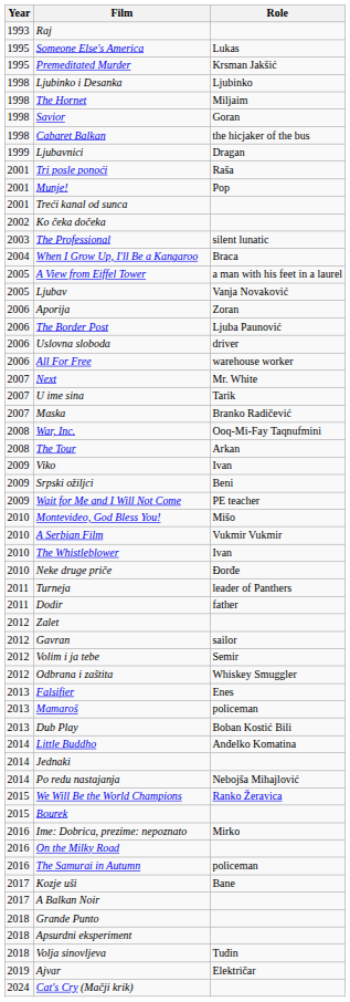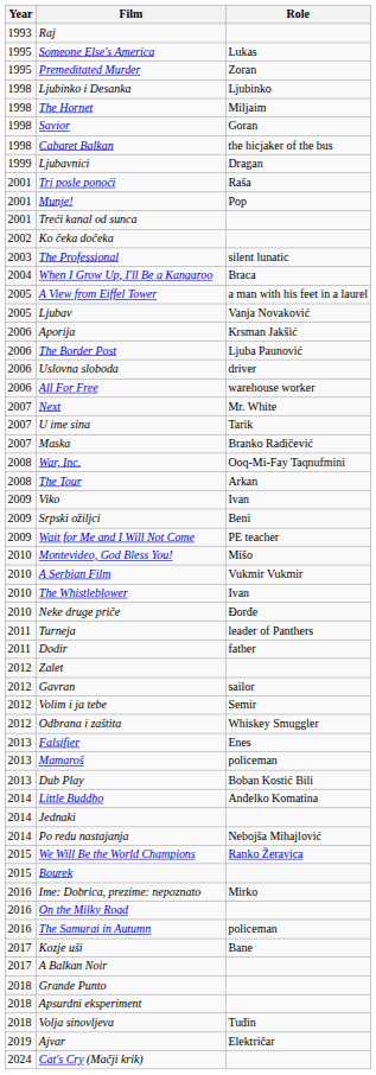 <table class="wikitable" style="margin-right: 0;">
 <tr>
 <th style="width:35px;">Year</th>
 <th style="width:250px;">Film</th>
 <th>Role</th>
 </tr>
 <tr>
 <td>1993</td>
 <td><em>Raj</em></td>
 <td></td>
 </tr>
 <tr>
 <td>1995</td>
 <td><em><a href='#'>Someone Else's America</a></em></td>
 <td>Lukas</td>
 </tr>
 <tr>
 <td>1995</td>
 <td><em><a href='#'>Premeditated Murder</a></em></td>
-<td>Krsman Jakšić</td>
+<td>Zoran</td>
 </tr>
 <tr>
 <td>1998</td>
 <td><em>Ljubinko i Desanka</em></td>
 <td>Ljubinko</td>
 </tr>
 <tr>
 <td>1998</td>
 <td><em><a href='#'>The Hornet</a></em></td>
 <td>Miljaim</td>
 </tr>
 <tr>
 <td>1998</td>
 <td><em><a href='#'>Savior</a></em></td>
 <td>Goran</td>
 </tr>
 <tr>
 <td>1998</td>
 <td><em><a href='#'>Cabaret Balkan</a></em></td>
 <td>the hicjaker of the bus</td>
 </tr>
 <tr>
 <td>1999</td>
 <td><em>Ljubavnici</em></td>
 <td>Dragan</td>
 </tr>
 <tr>
 <td>2001</td>
 <td><em><a href='#'>Tri posle ponoći</a></em></td>
 <td>Raša</td>
 </tr>
 <tr>
 <td>2001</td>
 <td><em><a href='#'>Munje!</a></em></td>
 <td>Pop</td>
 </tr>
 <tr>
 <td>2001</td>
 <td><em>Treći kanal od sunca</em></td>
 <td></td>
 </tr>
 <tr>
 <td>2002</td>
 <td><em>Ko čeka dočeka</em></td>
 <td></td>
 </tr>
 <tr>
 <td>2003</td>
 <td><em><a href='#'>The Professional</a></em></td>
 <td>silent lunatic</td>
 </tr>
 <tr>
 <td>2004</td>
 <td><em><a href='#'>When I Grow Up, I'll Be a Kangaroo</a></em></td>
 <td>Braca</td>
 </tr>
 <tr>
 <td>2005</td>
 <td><em><a href='#'>A View from Eiffel Tower</a></em></td>
 <td>a man with his feet in a laurel</td>
 </tr>
 <tr>
 <td>2005</td>
 <td><em>Ljubav</em></td>
 <td>Vanja Novaković</td>
 </tr>
 <tr>
 <td>2006</td>
 <td><em>Aporija</em></td>
-<td>Zoran</td>
+<td>Krsman Jakšić</td>
 </tr>
 <tr>
 <td>2006</td>
 <td><em><a href='#'>The Border Post</a></em></td>
 <td>Ljuba Paunović</td>
 </tr>
 <tr>
 <td>2006</td>
 <td><em>Uslovna sloboda</em></td>
 <td>driver</td>
 </tr>
 <tr>
 <td>2006</td>
 <td><em><a href='#'>All For Free</a></em></td>
 <td>warehouse worker</td>
 </tr>
 <tr>
 <td>2007</td>
 <td><em><a href='#'>Next</a></em></td>
 <td>Mr. White</td>
 </tr>
 <tr>
 <td>2007</td>
 <td><em>U ime sina</em></td>
 <td>Tarik</td>
 </tr>
 <tr>
 <td>2007</td>
 <td><em>Maska</em></td>
 <td>Branko Radičević</td>
 </tr>
 <tr>
 <td>2008</td>
 <td><em><a href='#'>War, Inc.</a></em></td>
 <td>Ooq-Mi-Fay Taqnufmini</td>
 </tr>
 <tr>
 <td>2008</td>
 <td><a href='#'><em>The Tour</em></a></td>
 <td>Arkan</td>
 </tr>
 <tr>
 <td>2009</td>
 <td><em>Viko</em></td>
 <td>Ivan</td>
 </tr>
 <tr>
 <td>2009</td>
 <td><em>Srpski ožiljci</em></td>
 <td>Beni</td>
 </tr>
 <tr>
 <td>2009</td>
 <td><em><a href='#'>Wait for Me and I Will Not Come</a></em></td>
 <td>PE teacher</td>
 </tr>
 <tr>
 <td>2010</td>
 <td><em><a href='#'>Montevideo, God Bless You!</a></em></td>
 <td>Mišo</td>
 </tr>
 <tr>
 <td>2010</td>
 <td><em><a href='#'>A Serbian Film</a></em></td>
 <td>Vukmir Vukmir</td>
 </tr>
 <tr>
 <td>2010</td>
 <td><em><a href='#'>The Whistleblower</a></em></td>
 <td>Ivan</td>
 </tr>
 <tr>
 <td>2010</td>
 <td><em>Neke druge priče</em></td>
 <td>Đorđe</td>
 </tr>
 <tr>
 <td>2011</td>
 <td><em>Turneja</em></td>
 <td>leader of Panthers</td>
 </tr>
 <tr>
 <td>2011</td>
 <td><em>Dodir</em></td>
 <td>father</td>
 </tr>
 <tr>
 <td>2012</td>
 <td><em>Zalet</em></td>
 <td></td>
 </tr>
 <tr>
 <td>2012</td>
 <td><em>Gavran</em></td>
 <td>sailor</td>
 </tr>
 <tr>
 <td>2012</td>
 <td><em>Volim i ja tebe</em></td>
 <td>Semir</td>
 </tr>
 <tr>
 <td>2012</td>
 <td><em>Odbrana i zaštita</em></td>
 <td>Whiskey Smuggler</td>
 </tr>
 <tr>
 <td>2013</td>
 <td><em><a href='#'>Falsifier</a></em></td>
 <td>Enes</td>
 </tr>
 <tr>
 <td>2013</td>
 <td><em><a href='#'>Mamaroš</a></em></td>
 <td>policeman</td>
 </tr>
 <tr>
 <td>2013</td>
 <td><em>Dub Play</em></td>
 <td>Boban Kostić Bili</td>
 </tr>
 <tr>
 <td>2014</td>
 <td><em><a href='#'>Little Buddho</a></em></td>
 <td>Anđelko Komatina</td>
 </tr>
 <tr>
 <td>2014</td>
 <td><em>Jednaki</em></td>
 <td></td>
 </tr>
 <tr>
 <td>2014</td>
 <td><em>Po redu nastajanja</em></td>
 <td>Nebojša Mihajlović</td>
 </tr>
 <tr>
 <td>2015</td>
 <td><em><a href='#'>We Will Be the World Champions</a></em></td>
 <td><a href='#'>Ranko Žeravica</a></td>
 </tr>
 <tr>
 <td>2015</td>
 <td><em><a href='#'>Bourek</a></em></td>
 <td></td>
 </tr>
 <tr>
 <td>2016</td>
 <td><em>Ime: Dobrica, prezime: nepoznato</em></td>
 <td>Mirko</td>
 </tr>
 <tr>
 <td>2016</td>
 <td><em><a href='#'>On the Milky Road</a></em></td>
 <td></td>
 </tr>
 <tr>
 <td>2016</td>
 <td><em><a href='#'>The Samurai in Autumn</a></em></td>
 <td>policeman</td>
 </tr>
 <tr>
 <td>2017</td>
 <td><em>Kozje uši</em></td>
 <td>Bane</td>
 </tr>
 <tr>
 <td>2017</td>
 <td><em>A Balkan Noir</em></td>
 <td></td>
 </tr>
 <tr>
 <td>2018</td>
 <td><em>Grande Punto</em></td>
 <td></td>
 </tr>
 <tr>
 <td>2018</td>
 <td><em>Apsurdni eksperiment</em></td>
 <td></td>
 </tr>
 <tr>
 <td>2018</td>
 <td><em>Volja sinovljeva</em></td>
 <td>Tuđin</td>
 </tr>
 <tr>
 <td>2019</td>
 <td><em>Ajvar</em></td>
 <td>Električar</td>
 </tr>
 <tr>
 <td>2024</td>
 <td><em><a href='#'>Cat's Cry</a> (Mačji krik)</em></td>
 <td></td>
 </tr>
 </table>
